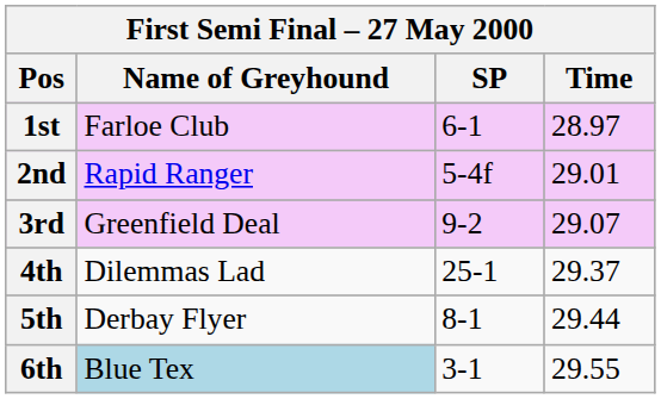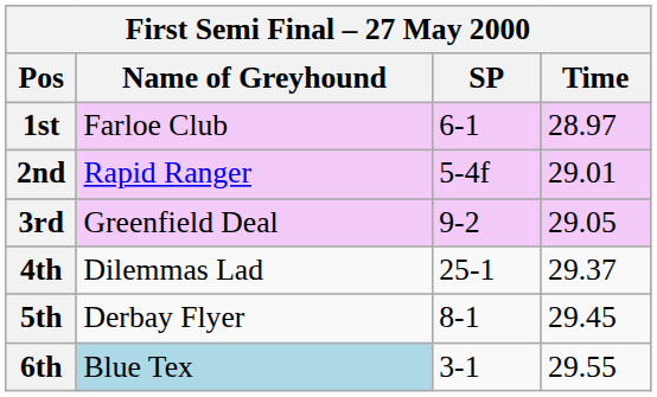 <table class="wikitable">
 <tr>
 <th colspan="6">First Semi Final – 27 May 2000</th>
 </tr>
 <tr>
 <th width=30>Pos</th>
 <th width=180>Name of Greyhound</th>
 <th width=50>SP</th>
 <th width=50>Time</th>
 </tr>
 <tr style="background: #f4caf9;">
 <th>1st</th>
 <td>Farloe Club</td>
 <td>6-1</td>
 <td>28.97</td>
 </tr>
 <tr style="background: #f4caf9;">
 <th>2nd</th>
 <td><a href='#'>Rapid Ranger</a></td>
 <td>5-4f</td>
 <td>29.01</td>
 </tr>
 <tr style="background: #f4caf9;">
 <th>3rd</th>
 <td>Greenfield Deal</td>
 <td>9-2</td>
-<td>29.07</td>
+<td>29.05</td>
 </tr>
 <tr>
 <th>4th</th>
 <td>Dilemmas Lad</td>
 <td>25-1</td>
 <td>29.37</td>
 </tr>
 <tr>
 <th>5th</th>
 <td>Derbay Flyer</td>
 <td>8-1</td>
-<td>29.44</td>
+<td>29.45</td>
 </tr>
 <tr>
 <th>6th</th>
 <td style="background: lightblue;">Blue Tex</td>
 <td>3-1</td>
 <td>29.55</td>
 </tr>
 </table>
